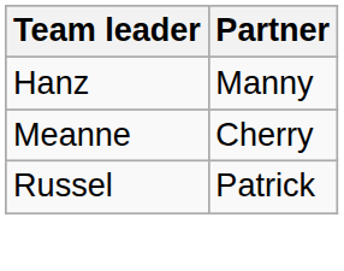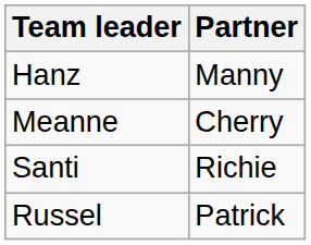 <table class="wikitable">
 <tr>
 <th>Team leader</th>
 <th>Partner</th>
 </tr>
 <tr>
 <td>Hanz</td>
 <td>Manny</td>
 </tr>
 <tr>
 <td>Meanne</td>
 <td>Cherry</td>
 </tr>
 <tr>
+<td>Santi</td>
+<td>Richie</td>
+</tr>
+<tr>
 <td>Russel</td>
 <td>Patrick</td>
 </tr>
 </table>
